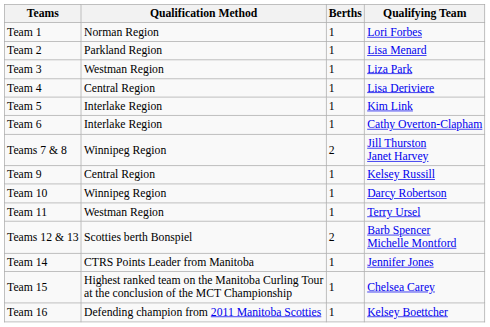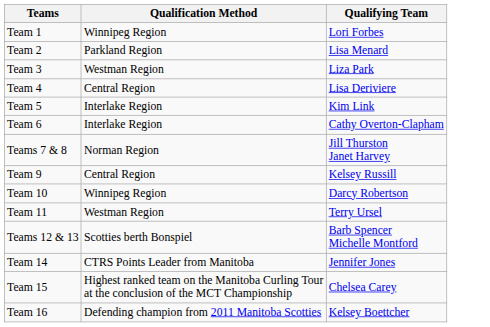 <table class="wikitable" border="1">
 <tr>
 <th scope="col">Teams</th>
 <th scope="col">Qualification Method</th>
-<th scope="col">Berths</th>
 <th scope="col">Qualifying Team</th>
 </tr>
 <tr>
 <td>Team 1</td>
-<td>Norman Region</td>
-<td>1</td>
+<td>Winnipeg Region</td>
 <td><a href='#'>Lori Forbes</a></td>
 </tr>
 <tr>
 <td>Team 2</td>
 <td>Parkland Region</td>
-<td>1</td>
 <td><a href='#'>Lisa Menard</a></td>
 </tr>
 <tr>
 <td>Team 3</td>
 <td>Westman Region</td>
-<td>1</td>
 <td><a href='#'>Liza Park</a></td>
 </tr>
 <tr>
 <td>Team 4</td>
 <td>Central Region</td>
-<td>1</td>
 <td><a href='#'>Lisa Deriviere</a></td>
 </tr>
 <tr>
 <td>Team 5</td>
 <td>Interlake Region</td>
-<td>1</td>
 <td><a href='#'>Kim Link</a></td>
 </tr>
 <tr>
 <td>Team 6</td>
 <td>Interlake Region</td>
-<td>1</td>
 <td><a href='#'>Cathy Overton-Clapham</a></td>
 </tr>
 <tr>
 <td>Teams 7 & 8</td>
-<td>Winnipeg Region</td>
-<td>2</td>
+<td>Norman Region</td>
 <td><a href='#'>Jill Thurston</a> <br> <a href='#'>Janet Harvey</a></td>
 </tr>
 <tr>
 <td>Team 9</td>
 <td>Central Region</td>
-<td>1</td>
 <td><a href='#'>Kelsey Russill</a></td>
 </tr>
 <tr>
 <td>Team 10</td>
 <td>Winnipeg Region</td>
-<td>1</td>
 <td><a href='#'>Darcy Robertson</a></td>
 </tr>
 <tr>
 <td>Team 11</td>
 <td>Westman Region</td>
-<td>1</td>
 <td><a href='#'>Terry Ursel</a></td>
 </tr>
 <tr>
 <td>Teams 12 & 13</td>
 <td>Scotties berth Bonspiel</td>
-<td>2</td>
 <td><a href='#'>Barb Spencer</a> <br> <a href='#'>Michelle Montford</a></td>
 </tr>
 <tr>
 <td>Team 14</td>
 <td>CTRS Points Leader from Manitoba</td>
-<td>1</td>
 <td><a href='#'>Jennifer Jones</a></td>
 </tr>
 <tr>
 <td>Team 15</td>
 <td>Highest ranked team on the Manitoba Curling Tour <br> at the conclusion of the MCT Championship</td>
-<td>1</td>
 <td><a href='#'>Chelsea Carey</a></td>
 </tr>
 <tr>
 <td>Team 16</td>
 <td>Defending champion from <a href='#'>2011 Manitoba Scotties</a></td>
-<td>1</td>
 <td><a href='#'>Kelsey Boettcher</a></td>
 </tr>
 </table>
